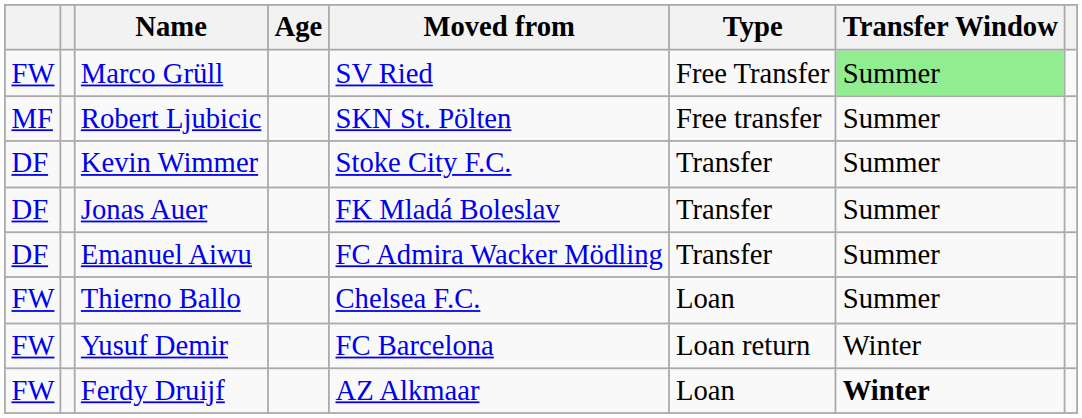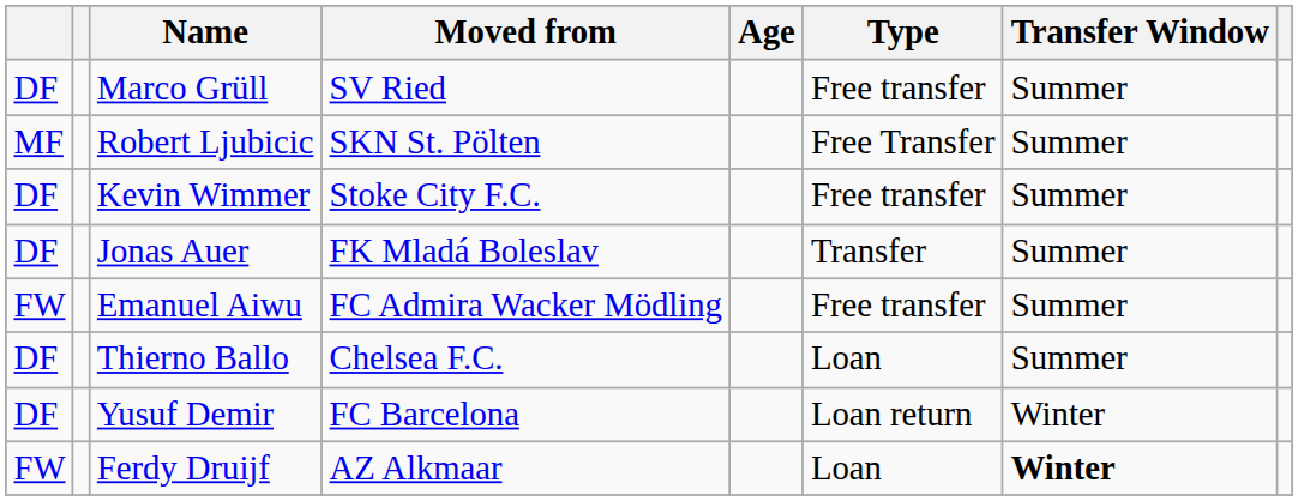 <table class="wikitable">
 <tr>
 <th></th>
 <th></th>
 <th>Name</th>
+<th>Moved from</th>
 <th>Age</th>
-<th>Moved from</th>
 <th>Type</th>
 <th>Transfer Window</th>
 <th></th>
 </tr>
 <tr>
-<td><a href='#'>FW</a></td>
+<td><a href='#'>DF</a></td>
 <td></td>
 <td><a href='#'>Marco Grüll</a></td>
+<td> <a href='#'>SV Ried</a></td>
 <td></td>
-<td> <a href='#'>SV Ried</a></td>
-<td>Free Transfer</td>
-<td style="background: lightgreen;">Summer</td>
+<td>Free transfer</td>
+<td>Summer</td>
 <td></td>
 </tr>
 <tr>
 <td><a href='#'>MF</a></td>
 <td></td>
 <td><a href='#'>Robert Ljubicic</a></td>
+<td> <a href='#'>SKN St. Pölten</a></td>
 <td></td>
-<td> <a href='#'>SKN St. Pölten</a></td>
+<td>Free Transfer</td>
+<td>Summer</td>
+<td></td>
+</tr>
+<tr>
+<td><a href='#'>DF</a></td>
+<td></td>
+<td><a href='#'>Kevin Wimmer</a></td>
+<td> <a href='#'>Stoke City F.C.</a></td>
+<td></td>
 <td>Free transfer</td>
 <td>Summer</td>
 <td></td>
 </tr>
 <tr>
 <td><a href='#'>DF</a></td>
 <td></td>
-<td><a href='#'>Kevin Wimmer</a></td>
+<td><a href='#'>Jonas Auer</a></td>
+<td> <a href='#'>FK Mladá Boleslav</a></td>
 <td></td>
-<td> <a href='#'>Stoke City F.C.</a></td>
-<td>Transfer</td>
-<td>Summer</td>
-<td></td>
-</tr>
-<tr>
-<td><a href='#'>DF</a></td>
-<td></td>
-<td><a href='#'>Jonas Auer</a></td>
-<td></td>
-<td> <a href='#'>FK Mladá Boleslav</a></td>
-<td>Transfer</td>
-<td>Summer</td>
-<td></td>
-</tr>
-<tr>
-<td><a href='#'>DF</a></td>
-<td></td>
-<td><a href='#'>Emanuel Aiwu</a></td>
-<td></td>
-<td> <a href='#'>FC Admira Wacker Mödling</a></td>
 <td>Transfer</td>
 <td>Summer</td>
 <td></td>
 </tr>
 <tr>
 <td><a href='#'>FW</a></td>
 <td></td>
+<td><a href='#'>Emanuel Aiwu</a></td>
+<td> <a href='#'>FC Admira Wacker Mödling</a></td>
+<td></td>
+<td>Free transfer</td>
+<td>Summer</td>
+<td></td>
+</tr>
+<tr>
+<td><a href='#'>DF</a></td>
+<td></td>
 <td><a href='#'>Thierno Ballo</a></td>
+<td> <a href='#'>Chelsea F.C.</a></td>
 <td></td>
-<td> <a href='#'>Chelsea F.C.</a></td>
 <td>Loan</td>
 <td>Summer</td>
 <td></td>
 </tr>
 <tr>
-<td><a href='#'>FW</a></td>
+<td><a href='#'>DF</a></td>
 <td></td>
 <td><a href='#'>Yusuf Demir</a></td>
+<td> <a href='#'>FC Barcelona</a></td>
 <td></td>
-<td> <a href='#'>FC Barcelona</a></td>
 <td>Loan return</td>
 <td>Winter</td>
 <td></td>
 </tr>
 <tr>
 <td><a href='#'>FW</a></td>
 <td></td>
 <td><a href='#'>Ferdy Druijf</a></td>
+<td> <a href='#'>AZ Alkmaar</a></td>
 <td></td>
-<td> <a href='#'>AZ Alkmaar</a></td>
 <td>Loan</td>
 <td><strong>Winter</strong></td>
 <td></td>
 </tr>
 </table>
